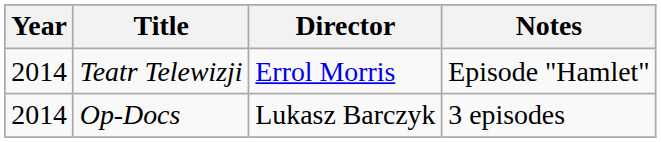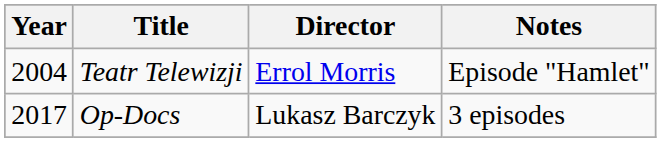 <table class="wikitable">
 <tr>
 <th>Year</th>
 <th>Title</th>
 <th>Director</th>
 <th>Notes</th>
 </tr>
 <tr>
-<td>2014</td>
+<td>2004</td>
 <td><em>Teatr Telewizji</em></td>
 <td><a href='#'>Errol Morris</a></td>
 <td>Episode "Hamlet"</td>
 </tr>
 <tr>
-<td>2014</td>
+<td>2017</td>
 <td><em>Op-Docs</em></td>
 <td>Lukasz Barczyk</td>
 <td>3 episodes</td>
 </tr>
 </table>
